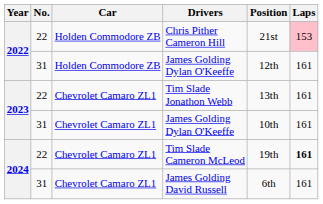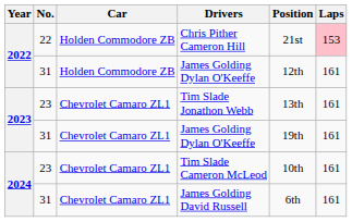 <table class="wikitable">
 <tr>
 <th>Year</th>
 <th>No.</th>
 <th>Car</th>
 <th>Drivers</th>
 <th>Position</th>
 <th>Laps</th>
 </tr>
 <tr>
 <th rowspan="2"><a href='#'>2022</a></th>
 <td align=center>22</td>
 <td><a href='#'>Holden Commodore ZB</a></td>
 <td> <a href='#'>Chris Pither</a><br> <a href='#'>Cameron Hill</a></td>
 <td align=center>21st</td>
 <td align=center style="background: pink;">153</td>
 </tr>
 <tr>
 <td align=center>31</td>
 <td><a href='#'>Holden Commodore ZB</a></td>
 <td> <a href='#'>James Golding</a><br> <a href='#'>Dylan O'Keeffe</a></td>
 <td align=center>12th</td>
 <td align=center>161</td>
 </tr>
 <tr>
 <th rowspan="2"><a href='#'>2023</a></th>
-<td align=center>22</td>
+<td align=center>23</td>
 <td><a href='#'>Chevrolet Camaro ZL1</a></td>
 <td> <a href='#'>Tim Slade</a><br> <a href='#'>Jonathon Webb</a></td>
 <td align=center>13th</td>
 <td align=center>161</td>
 </tr>
 <tr>
 <td align=center>31</td>
 <td><a href='#'>Chevrolet Camaro ZL1</a></td>
 <td> <a href='#'>James Golding</a><br> <a href='#'>Dylan O'Keeffe</a></td>
-<td align=center>10th</td>
+<td align=center>19th</td>
 <td align=center>161</td>
 </tr>
 <tr>
 <th rowspan="2"><a href='#'>2024</a></th>
-<td align=center>22</td>
+<td align=center>23</td>
 <td><a href='#'>Chevrolet Camaro ZL1</a></td>
 <td> <a href='#'>Tim Slade</a><br> <a href='#'>Cameron McLeod</a></td>
-<td align=center>19th</td>
-<td align=center><strong>161</strong></td>
+<td align=center>10th</td>
+<td align=center>161</td>
 </tr>
 <tr>
 <td align=center>31</td>
 <td><a href='#'>Chevrolet Camaro ZL1</a></td>
 <td> <a href='#'>James Golding</a><br> <a href='#'>David Russell</a></td>
 <td align=center>6th</td>
 <td align=center>161</td>
 </tr>
 </table>
